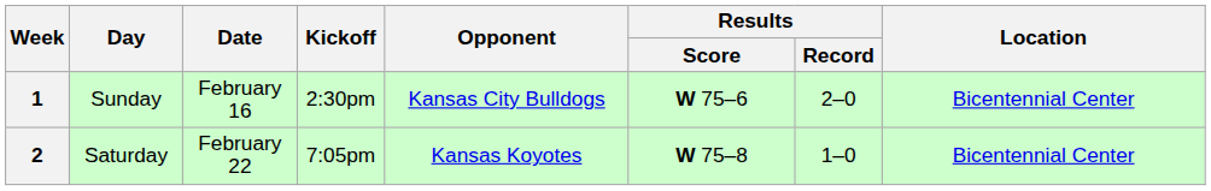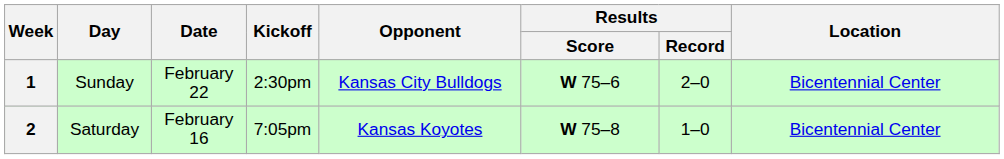 <table class="wikitable">
 <tr>
 <th rowspan="2" width="40">Week</th>
 <th rowspan="2" width="80">Day</th>
 <th rowspan="2" width="80">Date</th>
 <th rowspan="2" width="60">Kickoff</th>
 <th rowspan="2" width="180">Opponent</th>
 <th colspan="2" width="180">Results</th>
 <th rowspan="2" width="240">Location</th>
 </tr>
 <tr>
 <th width="120">Score</th>
 <th width="60">Record</th>
 </tr>
 <tr align="center" bgcolor="#CCFFCC">
 <th>1</th>
 <td>Sunday</td>
-<td>February 16</td>
+<td>February 22</td>
 <td>2:30pm</td>
 <td><a href='#'>Kansas City Bulldogs</a></td>
 <td><strong>W</strong> 75–6</td>
 <td>2–0</td>
 <td><a href='#'>Bicentennial Center</a></td>
 </tr>
 <tr align="center" bgcolor="#CCFFCC">
 <th>2</th>
 <td>Saturday</td>
-<td>February 22</td>
+<td>February 16</td>
 <td>7:05pm</td>
 <td><a href='#'>Kansas Koyotes</a></td>
 <td><strong>W</strong> 75–8</td>
 <td>1–0</td>
 <td><a href='#'>Bicentennial Center</a></td>
 </tr>
 </table>
